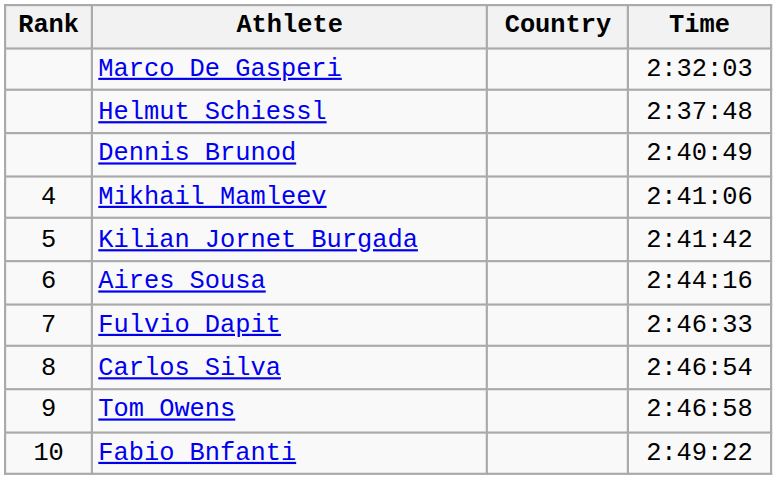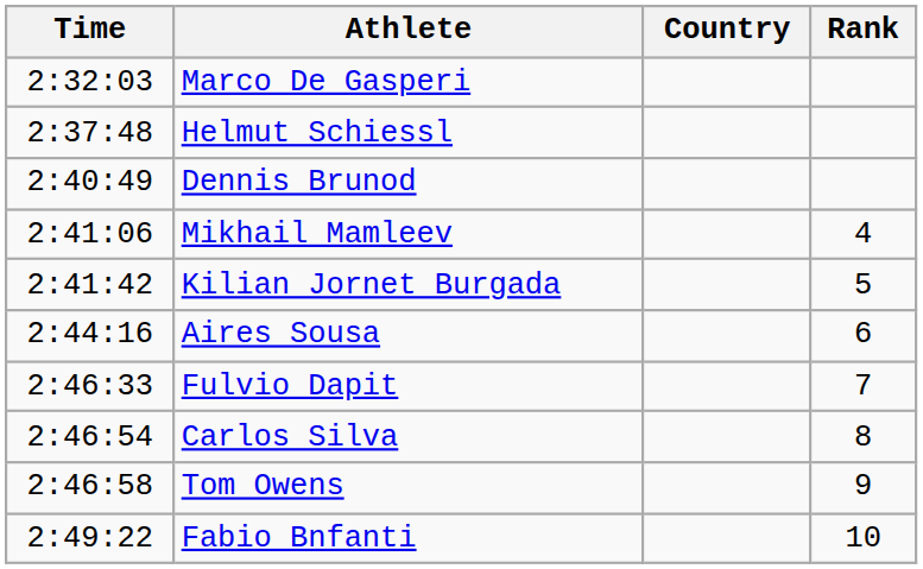 <table class="wikitable" width=40% style="font-size:90%; text-align:center;">
 <tr>
-<th>Rank</th>
+<th>Time</th>
 <th>Athlete</th>
 <th>Country</th>
-<th>Time</th>
+<th>Rank</th>
 </tr>
 <tr>
-<td></td>
+<td>2:32:03</td>
 <td align=left><a href='#'>Marco De Gasperi</a></td>
 <td align=left></td>
-<td>2:32:03</td>
+<td></td>
 </tr>
 <tr>
-<td></td>
+<td>2:37:48</td>
 <td align=left><a href='#'>Helmut Schiessl</a></td>
 <td align=left></td>
-<td>2:37:48</td>
+<td></td>
 </tr>
 <tr>
-<td></td>
+<td>2:40:49</td>
 <td align=left><a href='#'>Dennis Brunod</a></td>
 <td align=left></td>
-<td>2:40:49</td>
+<td></td>
 </tr>
 <tr>
-<td>4</td>
+<td>2:41:06</td>
 <td align=left><a href='#'>Mikhail Mamleev</a></td>
 <td align=left></td>
-<td>2:41:06</td>
+<td>4</td>
 </tr>
 <tr>
-<td>5</td>
+<td>2:41:42</td>
 <td align=left><a href='#'>Kilian Jornet Burgada</a></td>
 <td align=left></td>
-<td>2:41:42</td>
+<td>5</td>
 </tr>
 <tr>
-<td>6</td>
+<td>2:44:16</td>
 <td align=left><a href='#'>Aires Sousa</a></td>
 <td align=left></td>
-<td>2:44:16</td>
+<td>6</td>
 </tr>
 <tr>
-<td>7</td>
+<td>2:46:33</td>
 <td align=left><a href='#'>Fulvio Dapit</a></td>
 <td align=left></td>
-<td>2:46:33</td>
+<td>7</td>
 </tr>
 <tr>
-<td>8</td>
+<td>2:46:54</td>
 <td align=left><a href='#'>Carlos Silva</a></td>
 <td align=left></td>
-<td>2:46:54</td>
+<td>8</td>
 </tr>
 <tr>
-<td>9</td>
+<td>2:46:58</td>
 <td align=left><a href='#'>Tom Owens</a></td>
 <td align=left></td>
-<td>2:46:58</td>
+<td>9</td>
 </tr>
 <tr>
-<td>10</td>
+<td>2:49:22</td>
 <td align=left><a href='#'>Fabio Bnfanti</a></td>
 <td align=left></td>
-<td>2:49:22</td>
+<td>10</td>
 </tr>
 </table>
